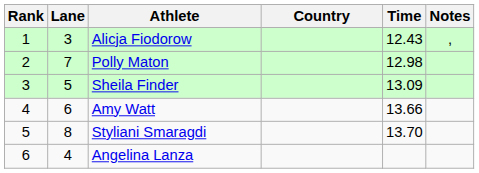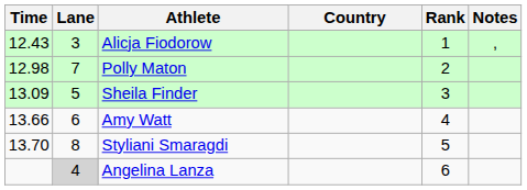 <table class="wikitable sortable" style="text-align:center">
 <tr>
-<th>Rank</th>
+<th>Time</th>
 <th>Lane</th>
 <th style="width:180px">Athlete</th>
 <th style="width:125px">Country</th>
-<th>Time</th>
+<th>Rank</th>
 <th>Notes</th>
 </tr>
 <tr style="background-color:#ccffcc">
-<td>1</td>
+<td>12.43</td>
 <td>3</td>
 <td style="text-align:left;"><a href='#'>Alicja Fiodorow</a></td>
 <td style="text-align:left;"></td>
-<td>12.43</td>
+<td>1</td>
 <td>, </td>
 </tr>
 <tr style="background-color:#ccffcc">
-<td>2</td>
+<td>12.98</td>
 <td>7</td>
 <td style="text-align:left;"><a href='#'>Polly Maton</a></td>
 <td style="text-align:left;"></td>
-<td>12.98</td>
+<td>2</td>
 <td></td>
 </tr>
 <tr style="background-color:#ccffcc">
-<td>3</td>
+<td>13.09</td>
 <td>5</td>
 <td style="text-align:left;"><a href='#'>Sheila Finder</a></td>
 <td style="text-align:left;"></td>
-<td>13.09</td>
+<td>3</td>
 <td></td>
 </tr>
 <tr>
-<td>4</td>
+<td>13.66</td>
 <td>6</td>
 <td style="text-align:left;"><a href='#'>Amy Watt</a></td>
 <td style="text-align:left;"></td>
-<td>13.66</td>
+<td>4</td>
 <td></td>
 </tr>
 <tr>
-<td>5</td>
+<td>13.70</td>
 <td>8</td>
 <td style="text-align:left;"><a href='#'>Styliani Smaragdi</a></td>
 <td style="text-align:left;"></td>
-<td>13.70</td>
+<td>5</td>
 <td></td>
 </tr>
 <tr>
-<td>6</td>
-<td>4</td>
+<td></td>
+<td style="background: lightgrey;">4</td>
 <td style="text-align:left;"><a href='#'>Angelina Lanza</a></td>
 <td style="text-align:left;"></td>
-<td></td>
+<td>6</td>
 <td></td>
 </tr>
 </table>
